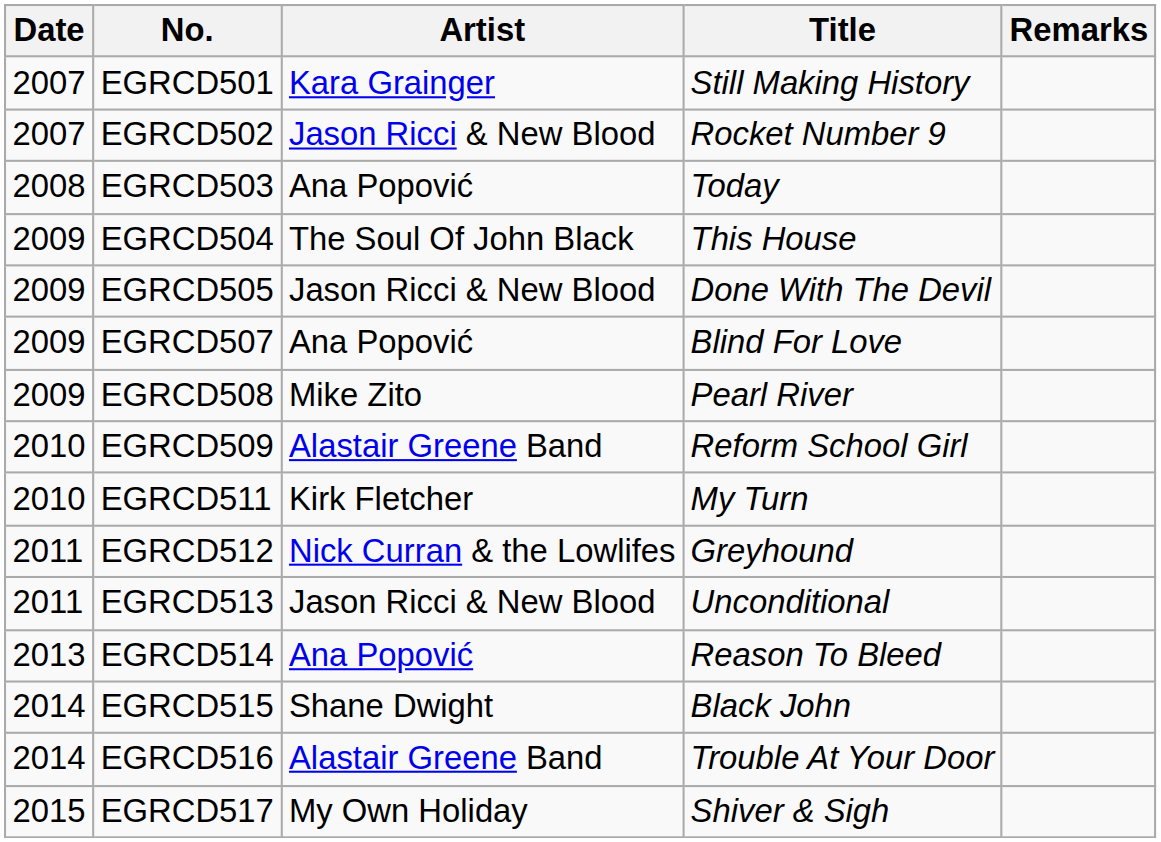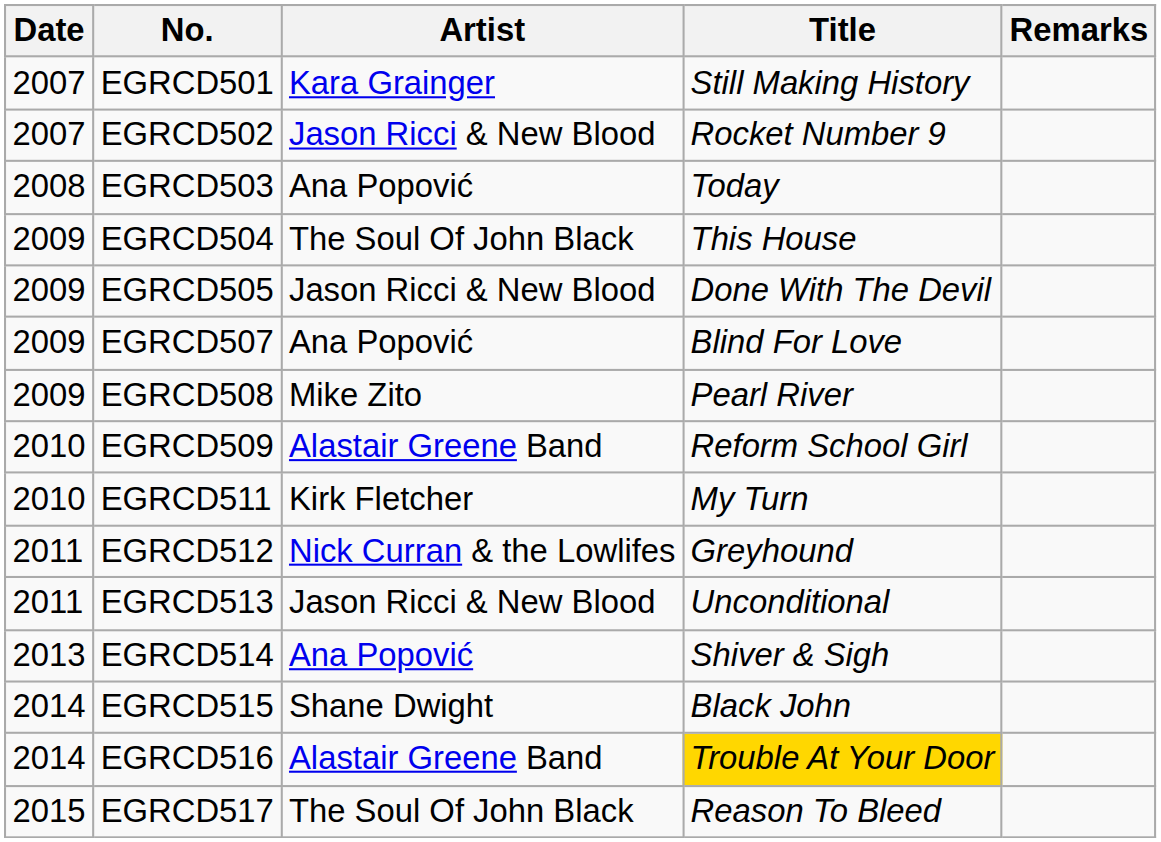 <table class="wikitable">
 <tr>
 <th style="text-align:center; vertical-align:top;">Date</th>
 <th style="text-align:center; vertical-align:top;">No.</th>
 <th style="text-align:center; vertical-align:top;">Artist</th>
 <th style="text-align:center; vertical-align:top;">Title</th>
 <th style="text-align:center; vertical-align:top;">Remarks</th>
 </tr>
 <tr style="text-align:left; vertical-align:top;">
 <td>2007</td>
 <td>EGRCD501</td>
 <td><a href='#'>Kara Grainger</a></td>
 <td><em>Still Making History</em></td>
 <td style="text-align:left; vertical-align:top;"></td>
 </tr>
 <tr style="text-align:left; vertical-align:top;">
 <td>2007</td>
 <td>EGRCD502</td>
 <td><a href='#'>Jason Ricci</a> & New Blood</td>
 <td><em>Rocket Number 9</em></td>
 <td style="text-align:left; vertical-align:top;"></td>
 </tr>
 <tr style="text-align:left; vertical-align:top;">
 <td>2008</td>
 <td>EGRCD503</td>
 <td>Ana Popović</td>
 <td><em>Today</em></td>
 <td style="text-align:left; vertical-align:top;"></td>
 </tr>
 <tr style="text-align:left; vertical-align:top;">
 <td>2009</td>
 <td>EGRCD504</td>
 <td>The Soul Of John Black</td>
 <td><em>This House</em></td>
 <td style="text-align:left; vertical-align:top;"></td>
 </tr>
 <tr style="text-align:left; vertical-align:top;">
 <td>2009</td>
 <td>EGRCD505</td>
 <td>Jason Ricci & New Blood</td>
 <td><em>Done With The Devil</em></td>
 <td style="text-align:left; vertical-align:top;"></td>
 </tr>
 <tr style="text-align:left; vertical-align:top;">
 <td>2009</td>
 <td>EGRCD507</td>
 <td>Ana Popović</td>
 <td><em>Blind For Love</em></td>
 <td style="text-align:left; vertical-align:top;"></td>
 </tr>
 <tr style="text-align:left; vertical-align:top;">
 <td>2009</td>
 <td>EGRCD508</td>
 <td>Mike Zito</td>
 <td><em>Pearl River</em></td>
 <td style="text-align:left; vertical-align:top;"></td>
 </tr>
 <tr style="text-align:left; vertical-align:top;">
 <td>2010</td>
 <td>EGRCD509</td>
 <td><a href='#'>Alastair Greene</a> Band</td>
 <td><em>Reform School Girl</em></td>
 <td style="text-align:left; vertical-align:top;"></td>
 </tr>
 <tr style="text-align:left; vertical-align:top;">
 <td>2010</td>
 <td>EGRCD511</td>
 <td>Kirk Fletcher</td>
 <td><em>My Turn</em></td>
 <td style="text-align:left; vertical-align:top;"></td>
 </tr>
 <tr style="text-align:left; vertical-align:top;">
 <td>2011</td>
 <td>EGRCD512</td>
 <td><a href='#'>Nick Curran</a> & the Lowlifes</td>
 <td><em>Greyhound</em></td>
 <td style="text-align:left; vertical-align:top;"></td>
 </tr>
 <tr style="text-align:left; vertical-align:top;">
 <td>2011</td>
 <td>EGRCD513</td>
 <td>Jason Ricci & New Blood</td>
 <td><em>Unconditional</em></td>
 <td style="text-align:left; vertical-align:top;"></td>
 </tr>
 <tr style="text-align:left; vertical-align:top;">
 <td>2013</td>
 <td>EGRCD514</td>
 <td><a href='#'>Ana Popović</a></td>
-<td><em>Reason To Bleed</em></td>
+<td><em>Shiver & Sigh</em></td>
 <td style="text-align:left; vertical-align:top;"></td>
 </tr>
 <tr style="text-align:left; vertical-align:top;">
 <td>2014</td>
 <td>EGRCD515</td>
 <td>Shane Dwight</td>
 <td><em>Black John</em></td>
 <td style="text-align:left; vertical-align:top;"></td>
 </tr>
 <tr style="text-align:left; vertical-align:top;">
 <td>2014</td>
 <td>EGRCD516</td>
 <td><a href='#'>Alastair Greene</a> Band</td>
-<td><em>Trouble At Your Door</em></td>
+<td style="background: gold;"><em>Trouble At Your Door</em></td>
 <td style="text-align:left; vertical-align:top;"></td>
 </tr>
 <tr style="text-align:left; vertical-align:top;">
 <td>2015</td>
 <td>EGRCD517</td>
-<td>My Own Holiday</td>
-<td><em>Shiver & Sigh</em></td>
+<td>The Soul Of John Black</td>
+<td><em>Reason To Bleed</em></td>
 <td style="text-align:left; vertical-align:top;"></td>
 </tr>
 </table>
